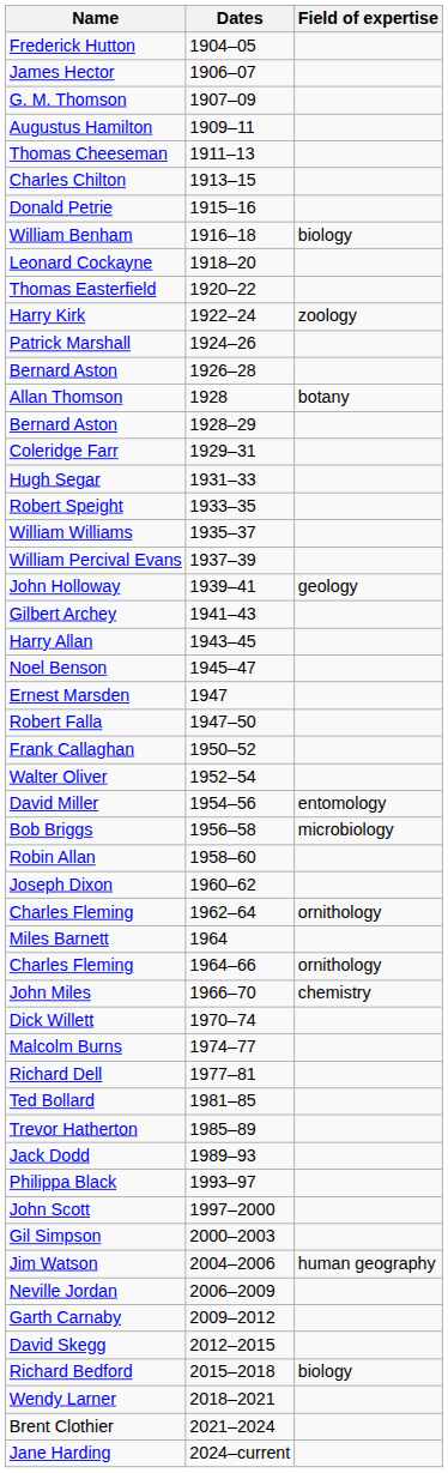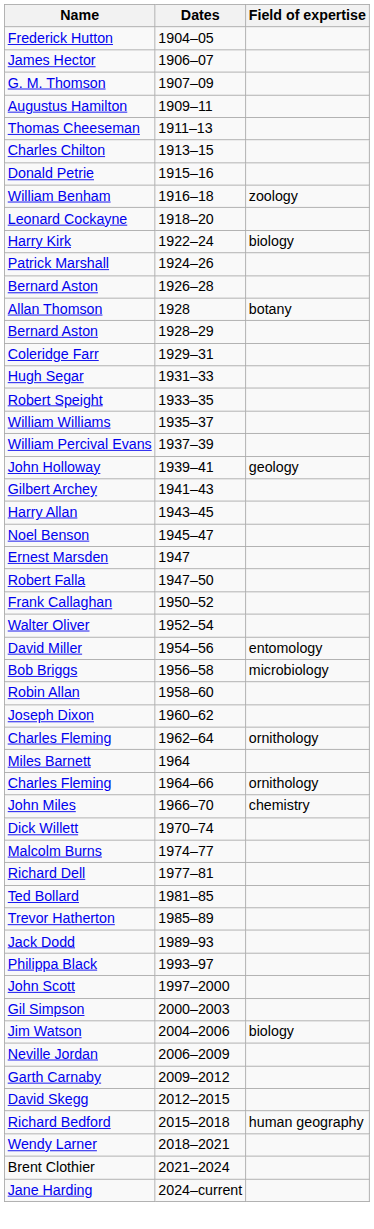 <table class="wikitable">
 <tr>
 <th scope="col">Name</th>
 <th scope="col">Dates</th>
 <th scope="col">Field of expertise</th>
 </tr>
 <tr>
 <td><a href='#'>Frederick Hutton</a></td>
 <td>1904–05</td>
 <td></td>
 </tr>
 <tr>
 <td><a href='#'>James Hector</a></td>
 <td>1906–07</td>
 <td></td>
 </tr>
 <tr>
 <td><a href='#'>G. M. Thomson</a></td>
 <td>1907–09</td>
 <td></td>
 </tr>
 <tr>
 <td><a href='#'>Augustus Hamilton</a></td>
 <td>1909–11</td>
 <td></td>
 </tr>
 <tr>
 <td><a href='#'>Thomas Cheeseman</a></td>
 <td>1911–13</td>
 <td></td>
 </tr>
 <tr>
 <td><a href='#'>Charles Chilton</a></td>
 <td>1913–15</td>
 <td></td>
 </tr>
 <tr>
 <td><a href='#'>Donald Petrie</a></td>
 <td>1915–16</td>
 <td></td>
 </tr>
 <tr>
 <td><a href='#'>William Benham</a></td>
 <td>1916–18</td>
-<td>biology</td>
+<td>zoology</td>
 </tr>
 <tr>
 <td><a href='#'>Leonard Cockayne</a></td>
 <td>1918–20</td>
 <td></td>
 </tr>
 <tr>
-<td><a href='#'>Thomas Easterfield</a></td>
-<td>1920–22</td>
-<td></td>
-</tr>
-<tr>
 <td><a href='#'>Harry Kirk</a></td>
 <td>1922–24</td>
-<td>zoology</td>
+<td>biology</td>
 </tr>
 <tr>
 <td><a href='#'>Patrick Marshall</a></td>
 <td>1924–26</td>
 <td></td>
 </tr>
 <tr>
 <td><a href='#'>Bernard Aston</a></td>
 <td>1926–28</td>
 <td></td>
 </tr>
 <tr>
 <td><a href='#'>Allan Thomson</a></td>
 <td>1928</td>
 <td>botany</td>
 </tr>
 <tr>
 <td><a href='#'>Bernard Aston</a></td>
 <td>1928–29</td>
 <td></td>
 </tr>
 <tr>
 <td><a href='#'>Coleridge Farr</a></td>
 <td>1929–31</td>
 <td></td>
 </tr>
 <tr>
 <td><a href='#'>Hugh Segar</a></td>
 <td>1931–33</td>
 <td></td>
 </tr>
 <tr>
 <td><a href='#'>Robert Speight</a></td>
 <td>1933–35</td>
 <td></td>
 </tr>
 <tr>
 <td><a href='#'>William Williams</a></td>
 <td>1935–37</td>
 <td></td>
 </tr>
 <tr>
 <td><a href='#'>William Percival Evans</a></td>
 <td>1937–39</td>
 <td></td>
 </tr>
 <tr>
 <td><a href='#'>John Holloway</a></td>
 <td>1939–41</td>
 <td>geology</td>
 </tr>
 <tr>
 <td><a href='#'>Gilbert Archey</a></td>
 <td>1941–43</td>
 <td></td>
 </tr>
 <tr>
 <td><a href='#'>Harry Allan</a></td>
 <td>1943–45</td>
 <td></td>
 </tr>
 <tr>
 <td><a href='#'>Noel Benson</a></td>
 <td>1945–47</td>
 <td></td>
 </tr>
 <tr>
 <td><a href='#'>Ernest Marsden</a></td>
 <td>1947</td>
 <td></td>
 </tr>
 <tr>
 <td><a href='#'>Robert Falla</a></td>
 <td>1947–50</td>
 <td></td>
 </tr>
 <tr>
 <td><a href='#'>Frank Callaghan</a></td>
 <td>1950–52</td>
 <td></td>
 </tr>
 <tr>
 <td><a href='#'>Walter Oliver</a></td>
 <td>1952–54</td>
 <td></td>
 </tr>
 <tr>
 <td><a href='#'>David Miller</a></td>
 <td>1954–56</td>
 <td>entomology</td>
 </tr>
 <tr>
 <td><a href='#'>Bob Briggs</a></td>
 <td>1956–58</td>
 <td>microbiology</td>
 </tr>
 <tr>
 <td><a href='#'>Robin Allan</a></td>
 <td>1958–60</td>
 <td></td>
 </tr>
 <tr>
 <td><a href='#'>Joseph Dixon</a></td>
 <td>1960–62</td>
 <td></td>
 </tr>
 <tr>
 <td><a href='#'>Charles Fleming</a></td>
 <td>1962–64</td>
 <td>ornithology</td>
 </tr>
 <tr>
 <td><a href='#'>Miles Barnett</a></td>
 <td>1964</td>
 <td></td>
 </tr>
 <tr>
 <td><a href='#'>Charles Fleming</a></td>
 <td>1964–66</td>
 <td>ornithology</td>
 </tr>
 <tr>
 <td><a href='#'>John Miles</a></td>
 <td>1966–70</td>
 <td>chemistry</td>
 </tr>
 <tr>
 <td><a href='#'>Dick Willett</a></td>
 <td>1970–74</td>
 <td></td>
 </tr>
 <tr>
 <td><a href='#'>Malcolm Burns</a></td>
 <td>1974–77</td>
 <td></td>
 </tr>
 <tr>
 <td><a href='#'>Richard Dell</a></td>
 <td>1977–81</td>
 <td></td>
 </tr>
 <tr>
 <td><a href='#'>Ted Bollard</a></td>
 <td>1981–85</td>
 <td></td>
 </tr>
 <tr>
 <td><a href='#'>Trevor Hatherton</a></td>
 <td>1985–89</td>
 <td></td>
 </tr>
 <tr>
 <td><a href='#'>Jack Dodd</a></td>
 <td>1989–93</td>
 <td></td>
 </tr>
 <tr>
 <td><a href='#'>Philippa Black</a></td>
 <td>1993–97</td>
 <td></td>
 </tr>
 <tr>
 <td><a href='#'>John Scott</a></td>
 <td>1997–2000</td>
 <td></td>
 </tr>
 <tr>
 <td><a href='#'>Gil Simpson</a></td>
 <td>2000–2003</td>
 <td></td>
 </tr>
 <tr>
 <td><a href='#'>Jim Watson</a></td>
 <td>2004–2006</td>
-<td>human geography</td>
+<td>biology</td>
 </tr>
 <tr>
 <td><a href='#'>Neville Jordan</a></td>
 <td>2006–2009</td>
 <td></td>
 </tr>
 <tr>
 <td><a href='#'>Garth Carnaby</a></td>
 <td>2009–2012</td>
 <td></td>
 </tr>
 <tr>
 <td><a href='#'>David Skegg</a></td>
 <td>2012–2015</td>
 <td></td>
 </tr>
 <tr>
 <td><a href='#'>Richard Bedford</a></td>
 <td>2015–2018</td>
-<td>biology</td>
+<td>human geography</td>
 </tr>
 <tr>
 <td><a href='#'>Wendy Larner</a></td>
 <td>2018–2021</td>
 <td></td>
 </tr>
 <tr>
 <td>Brent Clothier</td>
 <td>2021–2024</td>
 <td></td>
 </tr>
 <tr>
 <td><a href='#'>Jane Harding</a></td>
 <td>2024–current</td>
 <td></td>
 </tr>
 </table>
